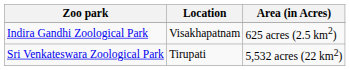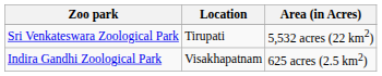 <table class="wikitable">
 <tr>
 <th>Zoo park</th>
 <th>Location</th>
 <th>Area (in Acres)</th>
 </tr>
 <tr>
 </tr>
 <tr>
+<td><a href='#'>Sri Venkateswara Zoological Park</a></td>
+<td>Tirupati</td>
+<td><span>5,532 acres (22 km<sup>2</sup>)</span></td>
+</tr>
+<tr>
 <td><a href='#'>Indira Gandhi Zoological Park</a></td>
 <td>Visakhapatnam</td>
 <td><span>625 acres (2.5 km<sup>2</sup>)</span></td>
 </tr>
-<tr>
-<td><a href='#'>Sri Venkateswara Zoological Park</a></td>
-<td>Tirupati</td>
-<td><span>5,532 acres (22 km<sup>2</sup>)</span></td>
-</tr>
 </table>
